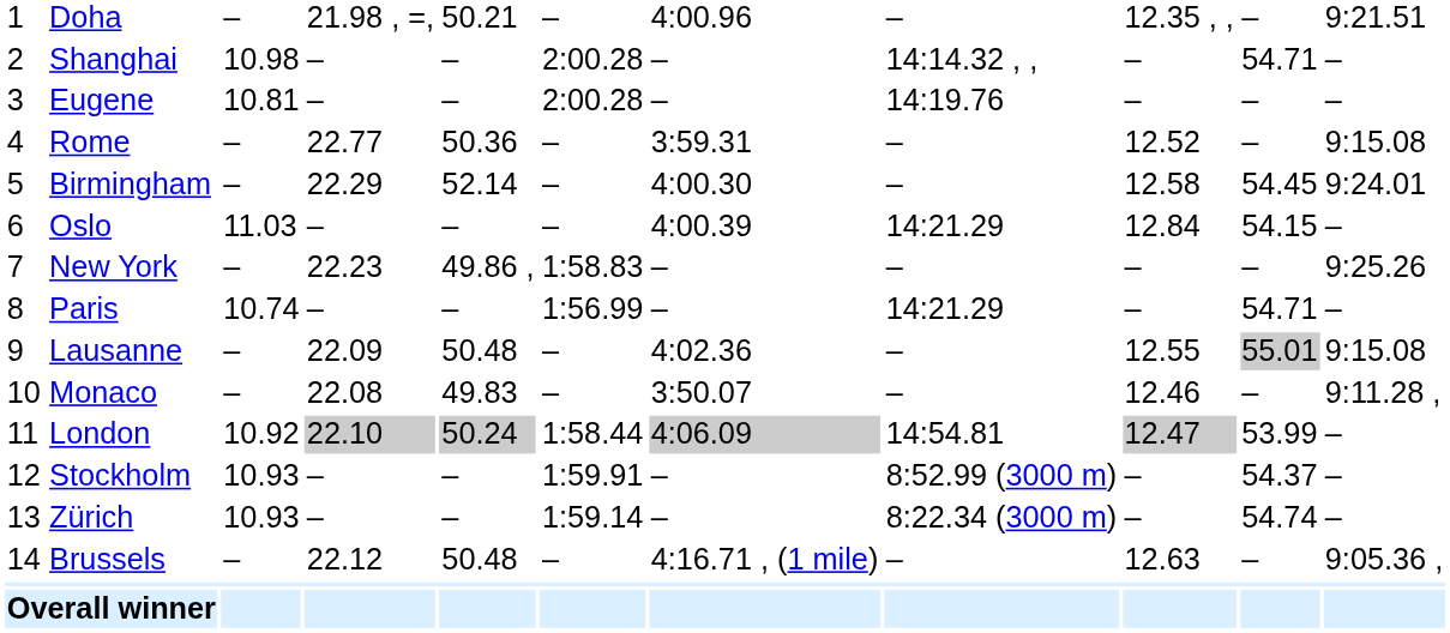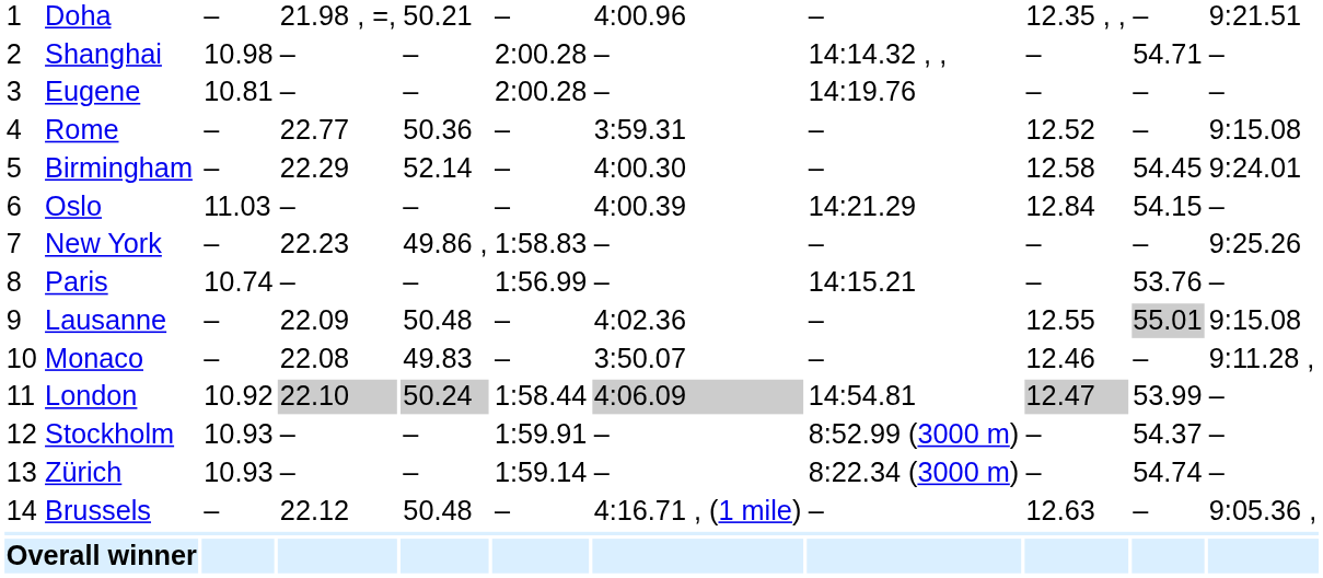 <table>
 <tr>
 <td>1</td>
 <td align=left><a href='#'>Doha</a></td>
 <td>–</td>
 <td> 21.98 , =, </td>
 <td> 50.21</td>
 <td>–</td>
 <td> 4:00.96 </td>
 <td>–</td>
 <td> 12.35 , , </td>
 <td>–</td>
 <td> 9:21.51 </td>
 </tr>
 <tr>
 <td>2</td>
 <td align=left><a href='#'>Shanghai</a></td>
 <td> 10.98 </td>
 <td>–</td>
 <td>–</td>
 <td> 2:00.28</td>
 <td>–</td>
 <td> 14:14.32 , , </td>
 <td>–</td>
 <td> 54.71 </td>
 <td>–</td>
 </tr>
 <tr>
 <td>3</td>
 <td align=left><a href='#'>Eugene</a></td>
 <td> 10.81 </td>
 <td>–</td>
 <td>–</td>
 <td> 2:00.28</td>
 <td>–</td>
 <td> 14:19.76</td>
 <td>–</td>
 <td>–</td>
 <td>–</td>
 </tr>
 <tr>
 <td>4</td>
 <td align=left><a href='#'>Rome</a></td>
 <td>–</td>
 <td> 22.77</td>
 <td> 50.36</td>
 <td>–</td>
 <td> 3:59.31 </td>
 <td>–</td>
 <td> 12.52</td>
 <td>–</td>
 <td> 9:15.08 </td>
 </tr>
 <tr>
 <td>5</td>
 <td align=left><a href='#'>Birmingham</a></td>
 <td>–</td>
 <td> 22.29 </td>
 <td> 52.14</td>
 <td>–</td>
 <td> 4:00.30</td>
 <td>–</td>
 <td> 12.58 </td>
 <td> 54.45 </td>
 <td> 9:24.01</td>
 </tr>
 <tr>
 <td>6</td>
 <td align=left><a href='#'>Oslo</a></td>
 <td> 11.03</td>
 <td>–</td>
 <td>–</td>
 <td>–</td>
 <td> 4:00.39 </td>
 <td> 14:21.29</td>
 <td> 12.84</td>
 <td> 54.15 </td>
 <td>–</td>
 </tr>
 <tr>
 <td>7</td>
 <td align=left><a href='#'>New York</a></td>
 <td>–</td>
 <td> 22.23 </td>
 <td> 49.86 , </td>
 <td> 1:58.83</td>
 <td>–</td>
 <td>–</td>
 <td>–</td>
 <td>–</td>
 <td> 9:25.26</td>
 </tr>
 <tr>
 <td>8</td>
 <td align=left><a href='#'>Paris</a></td>
 <td> 10.74  </td>
 <td>–</td>
 <td>–</td>
 <td> 1:56.99 </td>
 <td>–</td>
-<td> 14:21.29</td>
+<td> 14:15.21 </td>
 <td>–</td>
-<td> 54.71 </td>
+<td> 53.76</td>
 <td>–</td>
 </tr>
 <tr>
 <td>9</td>
 <td align=left><a href='#'>Lausanne</a></td>
 <td>–</td>
 <td> 22.09</td>
 <td> 50.48</td>
 <td>–</td>
 <td> 4:02.36</td>
 <td>–</td>
 <td> 12.55</td>
 <td style="background:#ccc;"> 55.01</td>
 <td> 9:15.08 </td>
 </tr>
 <tr>
 <td>10</td>
 <td align=left><a href='#'>Monaco</a></td>
 <td>–</td>
 <td> 22.08 </td>
 <td> 49.83 </td>
 <td>–</td>
 <td> 3:50.07 </td>
 <td>–</td>
 <td> 12.46</td>
 <td>–</td>
 <td> 9:11.28 , </td>
 </tr>
 <tr>
 <td>11</td>
 <td align=left><a href='#'>London</a></td>
 <td> 10.92 </td>
 <td style="background:#ccc;"> 22.10 </td>
 <td style="background:#ccc;"> 50.24 </td>
 <td> 1:58.44</td>
 <td style="background:#ccc;"> 4:06.09</td>
 <td> 14:54.81</td>
 <td style="background:#ccc;"> 12.47 </td>
 <td> 53.99</td>
 <td>–</td>
 </tr>
 <tr>
 <td>12</td>
 <td align=left><a href='#'>Stockholm</a></td>
 <td> 10.93</td>
 <td>–</td>
 <td>–</td>
 <td> 1:59.91</td>
 <td>–</td>
 <td> 8:52.99  (<a href='#'>3000 m</a>)</td>
 <td>–</td>
 <td> 54.37</td>
 <td>–</td>
 </tr>
 <tr>
 <td>13</td>
 <td align=left><a href='#'>Zürich</a></td>
 <td> 10.93</td>
 <td>–</td>
 <td>–</td>
 <td> 1:59.14</td>
 <td>–</td>
 <td> 8:22.34  (<a href='#'>3000 m</a>)</td>
 <td>–</td>
 <td> 54.74</td>
 <td>–</td>
 </tr>
 <tr>
 <td>14</td>
 <td align=left><a href='#'>Brussels</a></td>
 <td>–</td>
 <td> 22.12</td>
 <td> 50.48</td>
 <td>–</td>
 <td> 4:16.71 ,  (<a href='#'>1 mile</a>)</td>
 <td>–</td>
 <td> 12.63</td>
 <td>–</td>
 <td> 9:05.36 , </td>
 </tr>
 <tr>
 <td colspan="11" style="background:#daefff;"></td>
 </tr>
 <tr style="background:#daefff;">
 <td colspan="2"><strong>Overall winner</strong></td>
 <td></td>
 <td></td>
 <td></td>
 <td></td>
 <td></td>
 <td></td>
 <td></td>
 <td></td>
 <td></td>
 </tr>
 </table>
